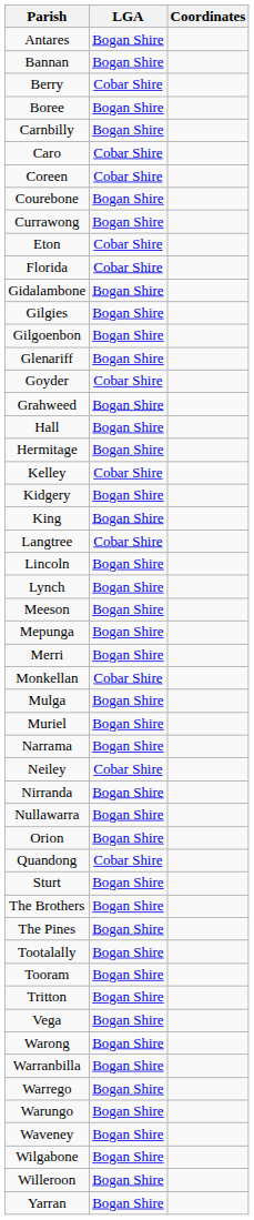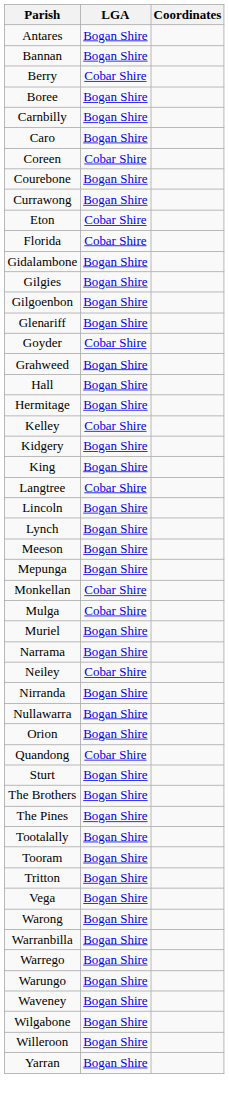 <table class="wikitable sortable" style="text-align:center">
 <tr>
 <th>Parish</th>
 <th>LGA</th>
 <th>Coordinates</th>
 </tr>
 <tr>
 <td>Antares</td>
 <td><a href='#'>Bogan Shire</a></td>
 <td></td>
 </tr>
 <tr>
 <td>Bannan</td>
 <td><a href='#'>Bogan Shire</a></td>
 <td></td>
 </tr>
 <tr>
 <td>Berry</td>
 <td><a href='#'>Cobar Shire</a></td>
 <td></td>
 </tr>
 <tr>
 <td>Boree</td>
 <td><a href='#'>Bogan Shire</a></td>
 <td></td>
 </tr>
 <tr>
 <td>Carnbilly</td>
 <td><a href='#'>Bogan Shire</a></td>
 <td></td>
 </tr>
 <tr>
 <td>Caro</td>
-<td><a href='#'>Cobar Shire</a></td>
+<td><a href='#'>Bogan Shire</a></td>
 <td></td>
 </tr>
 <tr>
 <td>Coreen</td>
 <td><a href='#'>Cobar Shire</a></td>
 <td></td>
 </tr>
 <tr>
 <td>Courebone</td>
 <td><a href='#'>Bogan Shire</a></td>
 <td></td>
 </tr>
 <tr>
 <td>Currawong</td>
 <td><a href='#'>Bogan Shire</a></td>
 <td></td>
 </tr>
 <tr>
 <td>Eton</td>
 <td><a href='#'>Cobar Shire</a></td>
 <td></td>
 </tr>
 <tr>
 <td>Florida</td>
 <td><a href='#'>Cobar Shire</a></td>
 <td></td>
 </tr>
 <tr>
 <td>Gidalambone</td>
 <td><a href='#'>Bogan Shire</a></td>
 <td></td>
 </tr>
 <tr>
 <td>Gilgies</td>
 <td><a href='#'>Bogan Shire</a></td>
 <td></td>
 </tr>
 <tr>
 <td>Gilgoenbon</td>
 <td><a href='#'>Bogan Shire</a></td>
 <td></td>
 </tr>
 <tr>
 <td>Glenariff</td>
 <td><a href='#'>Bogan Shire</a></td>
 <td></td>
 </tr>
 <tr>
 <td>Goyder</td>
 <td><a href='#'>Cobar Shire</a></td>
 <td></td>
 </tr>
 <tr>
 <td>Grahweed</td>
 <td><a href='#'>Bogan Shire</a></td>
 <td></td>
 </tr>
 <tr>
 <td>Hall</td>
 <td><a href='#'>Bogan Shire</a></td>
 <td></td>
 </tr>
 <tr>
 <td>Hermitage</td>
 <td><a href='#'>Bogan Shire</a></td>
 <td></td>
 </tr>
 <tr>
 <td>Kelley</td>
 <td><a href='#'>Cobar Shire</a></td>
 <td></td>
 </tr>
 <tr>
 <td>Kidgery</td>
 <td><a href='#'>Bogan Shire</a></td>
 <td></td>
 </tr>
 <tr>
 <td>King</td>
 <td><a href='#'>Bogan Shire</a></td>
 <td></td>
 </tr>
 <tr>
 <td>Langtree</td>
 <td><a href='#'>Cobar Shire</a></td>
 <td></td>
 </tr>
 <tr>
 <td>Lincoln</td>
 <td><a href='#'>Bogan Shire</a></td>
 <td></td>
 </tr>
 <tr>
 <td>Lynch</td>
 <td><a href='#'>Bogan Shire</a></td>
 <td></td>
 </tr>
 <tr>
 <td>Meeson</td>
 <td><a href='#'>Bogan Shire</a></td>
 <td></td>
 </tr>
 <tr>
 <td>Mepunga</td>
 <td><a href='#'>Bogan Shire</a></td>
 <td></td>
 </tr>
 <tr>
-<td>Merri</td>
-<td><a href='#'>Bogan Shire</a></td>
-<td></td>
-</tr>
-<tr>
 <td>Monkellan</td>
 <td><a href='#'>Cobar Shire</a></td>
 <td></td>
 </tr>
 <tr>
 <td>Mulga</td>
-<td><a href='#'>Bogan Shire</a></td>
+<td><a href='#'>Cobar Shire</a></td>
 <td></td>
 </tr>
 <tr>
 <td>Muriel</td>
 <td><a href='#'>Bogan Shire</a></td>
 <td></td>
 </tr>
 <tr>
 <td>Narrama</td>
 <td><a href='#'>Bogan Shire</a></td>
 <td></td>
 </tr>
 <tr>
 <td>Neiley</td>
 <td><a href='#'>Cobar Shire</a></td>
 <td></td>
 </tr>
 <tr>
 <td>Nirranda</td>
 <td><a href='#'>Bogan Shire</a></td>
 <td></td>
 </tr>
 <tr>
 <td>Nullawarra</td>
 <td><a href='#'>Bogan Shire</a></td>
 <td></td>
 </tr>
 <tr>
 <td>Orion</td>
 <td><a href='#'>Bogan Shire</a></td>
 <td></td>
 </tr>
 <tr>
 <td>Quandong</td>
 <td><a href='#'>Cobar Shire</a></td>
 <td></td>
 </tr>
 <tr>
 <td>Sturt</td>
 <td><a href='#'>Bogan Shire</a></td>
 <td></td>
 </tr>
 <tr>
 <td>The Brothers</td>
 <td><a href='#'>Bogan Shire</a></td>
 <td></td>
 </tr>
 <tr>
 <td>The Pines</td>
 <td><a href='#'>Bogan Shire</a></td>
 <td></td>
 </tr>
 <tr>
 <td>Tootalally</td>
 <td><a href='#'>Bogan Shire</a></td>
 <td></td>
 </tr>
 <tr>
 <td>Tooram</td>
 <td><a href='#'>Bogan Shire</a></td>
 <td></td>
 </tr>
 <tr>
 <td>Tritton</td>
 <td><a href='#'>Bogan Shire</a></td>
 <td></td>
 </tr>
 <tr>
 <td>Vega</td>
 <td><a href='#'>Bogan Shire</a></td>
 <td></td>
 </tr>
 <tr>
 <td>Warong</td>
 <td><a href='#'>Bogan Shire</a></td>
 <td></td>
 </tr>
 <tr>
 <td>Warranbilla</td>
 <td><a href='#'>Bogan Shire</a></td>
 <td></td>
 </tr>
 <tr>
 <td>Warrego</td>
 <td><a href='#'>Bogan Shire</a></td>
 <td></td>
 </tr>
 <tr>
 <td>Warungo</td>
 <td><a href='#'>Bogan Shire</a></td>
 <td></td>
 </tr>
 <tr>
 <td>Waveney</td>
 <td><a href='#'>Bogan Shire</a></td>
 <td></td>
 </tr>
 <tr>
 <td>Wilgabone</td>
 <td><a href='#'>Bogan Shire</a></td>
 <td></td>
 </tr>
 <tr>
 <td>Willeroon</td>
 <td><a href='#'>Bogan Shire</a></td>
 <td></td>
 </tr>
 <tr>
 <td>Yarran</td>
 <td><a href='#'>Bogan Shire</a></td>
 <td></td>
 </tr>
 </table>
